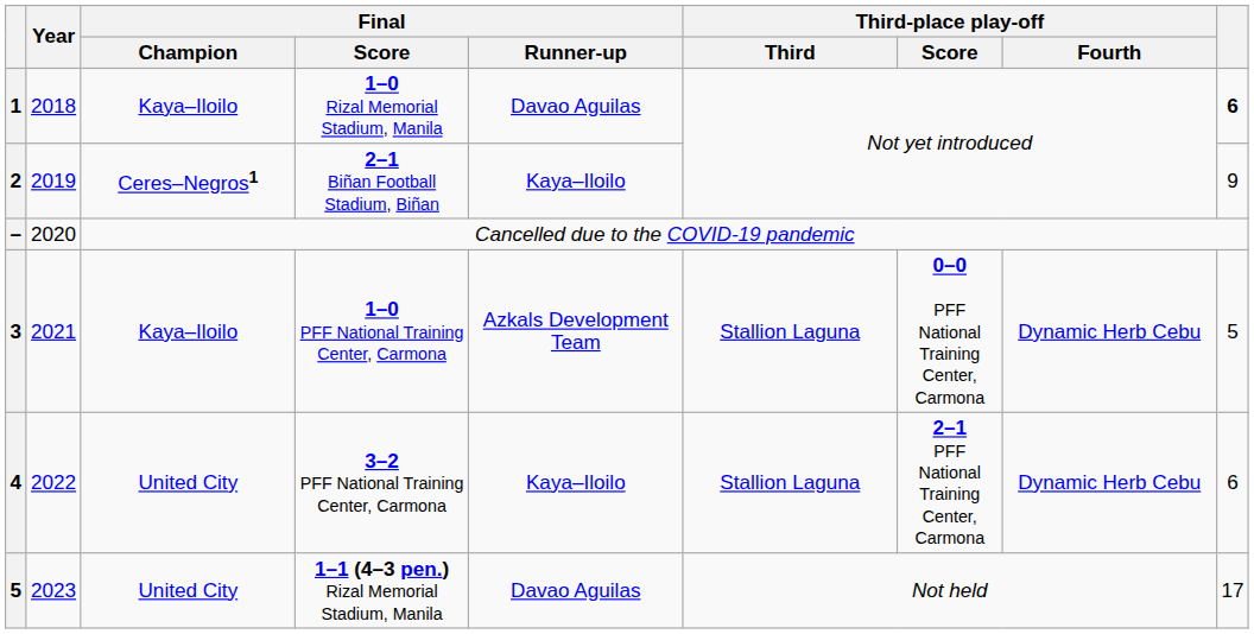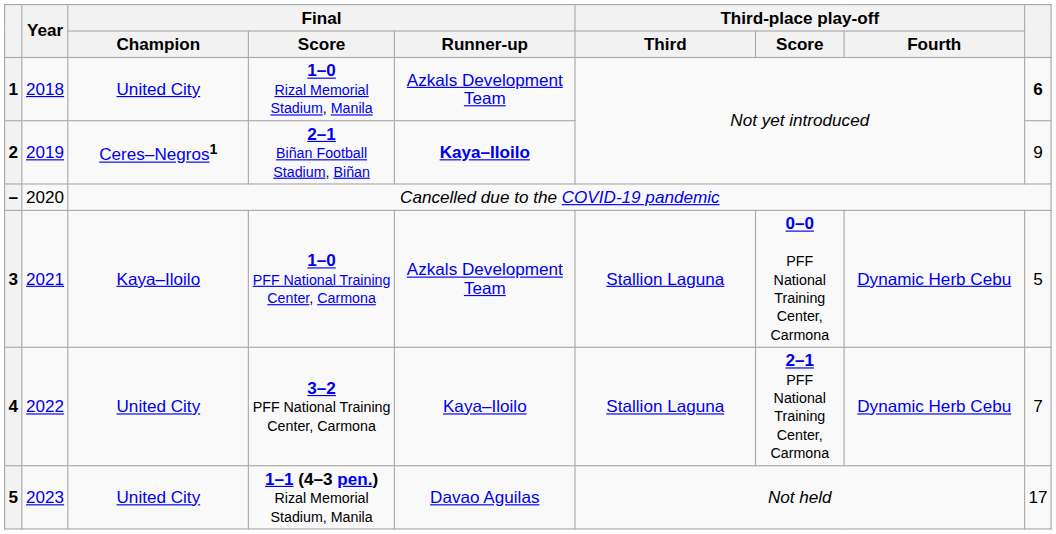 <table class="wikitable sortable" style="font-size:93%; text-align:center; width:;">
 <tr>
 <th rowspan=2 style= "width:;"></th>
 <th rowspan=2 style= "width:;">Year</th>
 <th colspan=3>Final</th>
 <th colspan=3>Third-place play-off</th>
 <th rowspan=2 style= "width:;"></th>
 </tr>
 <tr>
 <th width= 150px>Champion</th>
 <th width= 120px>Score</th>
 <th width= 150px>Runner-up</th>
 <th width= 150px>Third</th>
 <th width= 70px>Score</th>
 <th width= 150px>Fourth</th>
 </tr>
 <tr>
 <th>1</th>
 <td><a href='#'>2018</a></td>
-<td><a href='#'>Kaya–Iloilo</a></td>
+<td><a href='#'>United City</a></td>
 <td><strong><a href='#'>1–0</a> </strong> <br><small><a href='#'>Rizal Memorial Stadium</a>, <a href='#'>Manila</a></small></td>
-<td><a href='#'>Davao Aguilas</a></td>
+<td><a href='#'>Azkals Development Team</a></td>
 <td colspan="3" rowspan="2"><em>Not yet introduced</em></td>
 <td><strong>6</strong></td>
 </tr>
 <tr>
 <th>2</th>
 <td><a href='#'>2019</a></td>
 <td><a href='#'>Ceres–Negros</a><sup><strong>1</strong></sup></td>
 <td><strong><a href='#'>2–1</a></strong><br><small><a href='#'>Biñan Football Stadium</a>, <a href='#'>Biñan</a></small></td>
-<td><a href='#'>Kaya–Iloilo</a></td>
+<td><strong><a href='#'>Kaya–Iloilo</a></strong></td>
 <td>9</td>
 </tr>
 <tr>
 <th>–</th>
 <td>2020</td>
 <td colspan="7" rowspan="1"><em>Cancelled due to the <a href='#'>COVID-19 pandemic</a></em></td>
 </tr>
 <tr>
 <th>3</th>
 <td><a href='#'>2021</a></td>
 <td><a href='#'>Kaya–Iloilo</a></td>
 <td><strong><a href='#'>1–0</a></strong><br><small><a href='#'>PFF National Training Center</a>, <a href='#'>Carmona</a></small></td>
 <td><a href='#'>Azkals Development Team</a></td>
 <td><a href='#'>Stallion Laguna</a></td>
 <td><a href='#'><strong>0–0</strong></a> <br><br><small>PFF National Training Center, Carmona</small></td>
 <td><a href='#'>Dynamic Herb Cebu</a></td>
 <td>5</td>
 </tr>
 <tr>
 <th>4</th>
 <td><a href='#'>2022</a></td>
 <td><a href='#'>United City</a></td>
 <td><strong><a href='#'>3–2</a></strong><br><small>PFF National Training Center, Carmona</small></td>
 <td><a href='#'>Kaya–Iloilo</a></td>
 <td><a href='#'>Stallion Laguna</a></td>
 <td><a href='#'><strong>2–1</strong></a><br><small>PFF National Training Center, Carmona</small></td>
 <td><a href='#'>Dynamic Herb Cebu</a></td>
-<td>6</td>
+<td>7</td>
 </tr>
 <tr>
 <th>5</th>
 <td><a href='#'>2023</a></td>
 <td><a href='#'>United City</a></td>
 <td><strong><a href='#'>1–1</a> (4–3 <a href='#'>pen.</a>)</strong><br><small>Rizal Memorial Stadium, Manila</small></td>
 <td><a href='#'>Davao Aguilas</a></td>
 <td colspan="3"><em>Not held</em></td>
 <td>17</td>
 </tr>
 </table>
